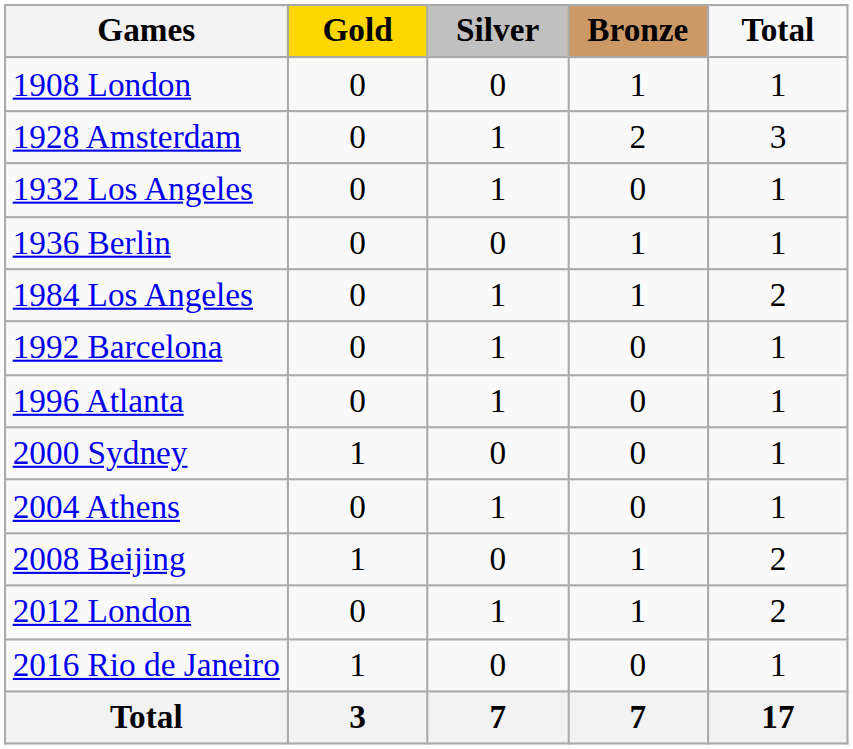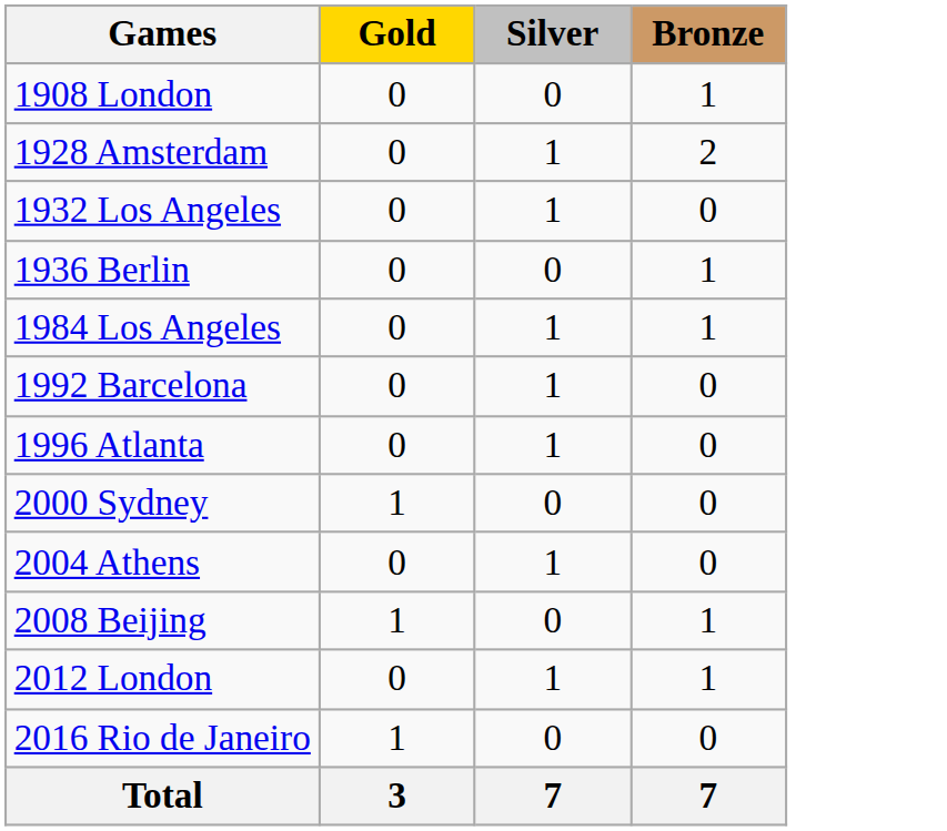 <table class="wikitable">
 <tr align=center>
 <th>Games</th>
 <td width=60 bgcolor=gold><strong>Gold</strong></td>
 <td width=60 bgcolor=silver><strong>Silver</strong></td>
 <td width=60 bgcolor=cc9966><strong>Bronze</strong></td>
-<td width=60><strong>Total</strong></td>
 </tr>
 <tr align=center>
 <td align=left><a href='#'>1908 London</a></td>
 <td>0</td>
 <td>0</td>
-<td>1</td>
 <td>1</td>
 </tr>
 <tr align=center>
 <td align=left><a href='#'>1928 Amsterdam</a></td>
 <td>0</td>
 <td>1</td>
 <td>2</td>
-<td>3</td>
 </tr>
 <tr align=center>
 <td align=left><a href='#'>1932 Los Angeles</a></td>
 <td>0</td>
 <td>1</td>
 <td>0</td>
-<td>1</td>
 </tr>
 <tr align=center>
 <td align=left><a href='#'>1936 Berlin</a></td>
 <td>0</td>
 <td>0</td>
-<td>1</td>
 <td>1</td>
 </tr>
 <tr align=center>
 <td align=left><a href='#'>1984 Los Angeles</a></td>
 <td>0</td>
 <td>1</td>
 <td>1</td>
-<td>2</td>
 </tr>
 <tr align=center>
 <td align=left><a href='#'>1992 Barcelona</a></td>
 <td>0</td>
 <td>1</td>
 <td>0</td>
-<td>1</td>
 </tr>
 <tr align=center>
 <td align=left><a href='#'>1996 Atlanta</a></td>
 <td>0</td>
 <td>1</td>
 <td>0</td>
-<td>1</td>
 </tr>
 <tr align=center>
 <td align=left><a href='#'>2000 Sydney</a></td>
 <td>1</td>
 <td>0</td>
 <td>0</td>
-<td>1</td>
 </tr>
 <tr align=center>
 <td align=left><a href='#'>2004 Athens</a></td>
 <td>0</td>
 <td>1</td>
 <td>0</td>
-<td>1</td>
 </tr>
 <tr align=center>
 <td align=left><a href='#'>2008 Beijing</a></td>
 <td>1</td>
 <td>0</td>
 <td>1</td>
-<td>2</td>
 </tr>
 <tr align=center>
 <td align=left><a href='#'>2012 London</a></td>
 <td>0</td>
 <td>1</td>
 <td>1</td>
-<td>2</td>
 </tr>
 <tr align=center>
 <td align=left><a href='#'>2016 Rio de Janeiro</a></td>
 <td>1</td>
 <td>0</td>
 <td>0</td>
-<td>1</td>
 </tr>
 <tr align=center>
 <th>Total</th>
 <th>3</th>
 <th>7</th>
 <th>7</th>
-<th>17</th>
 </tr>
 </table>
